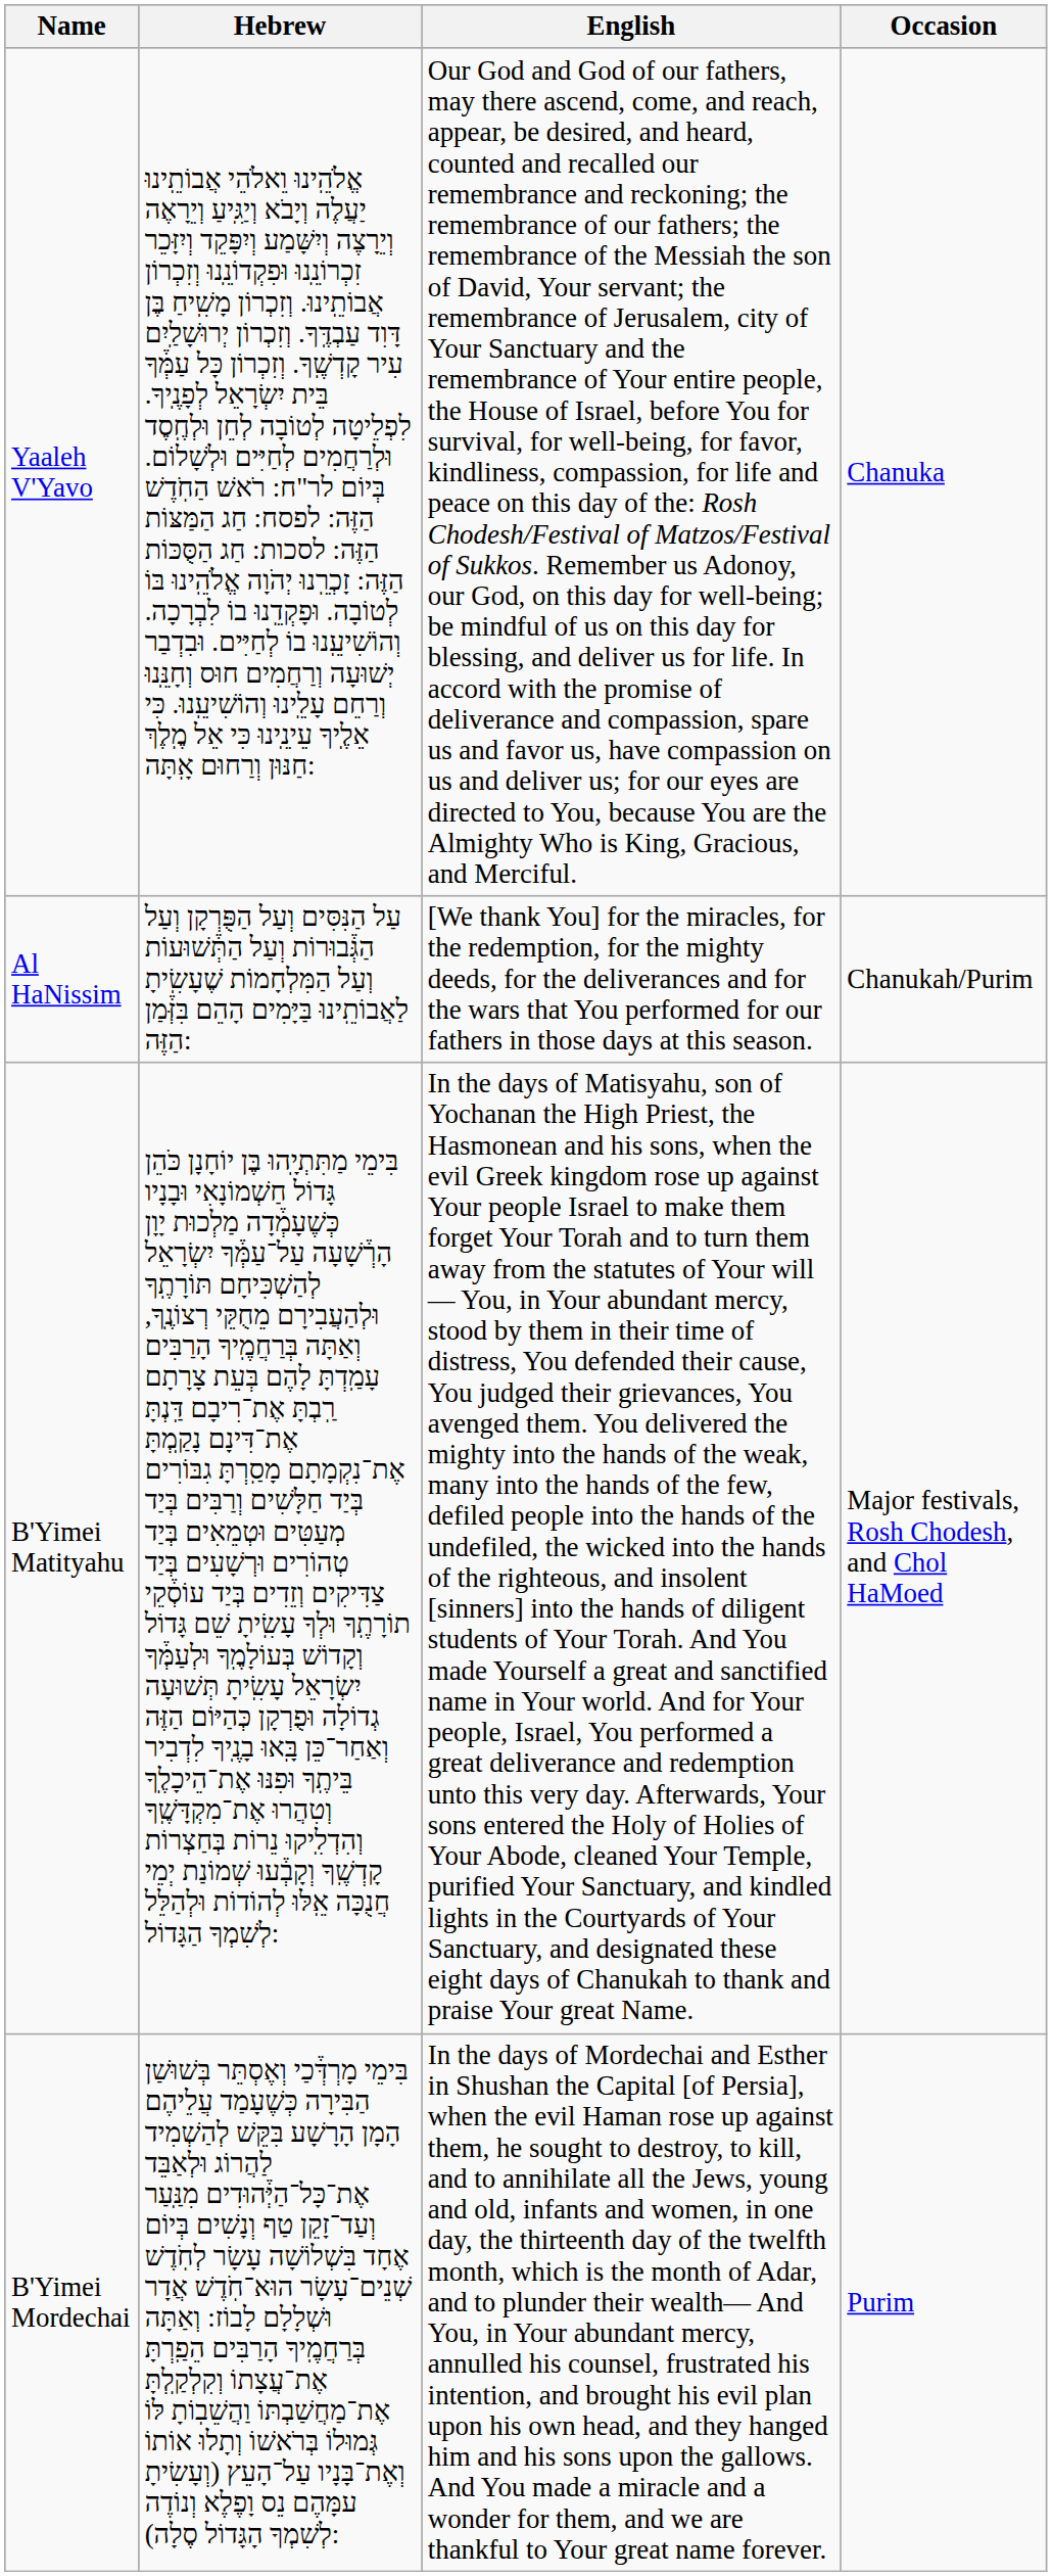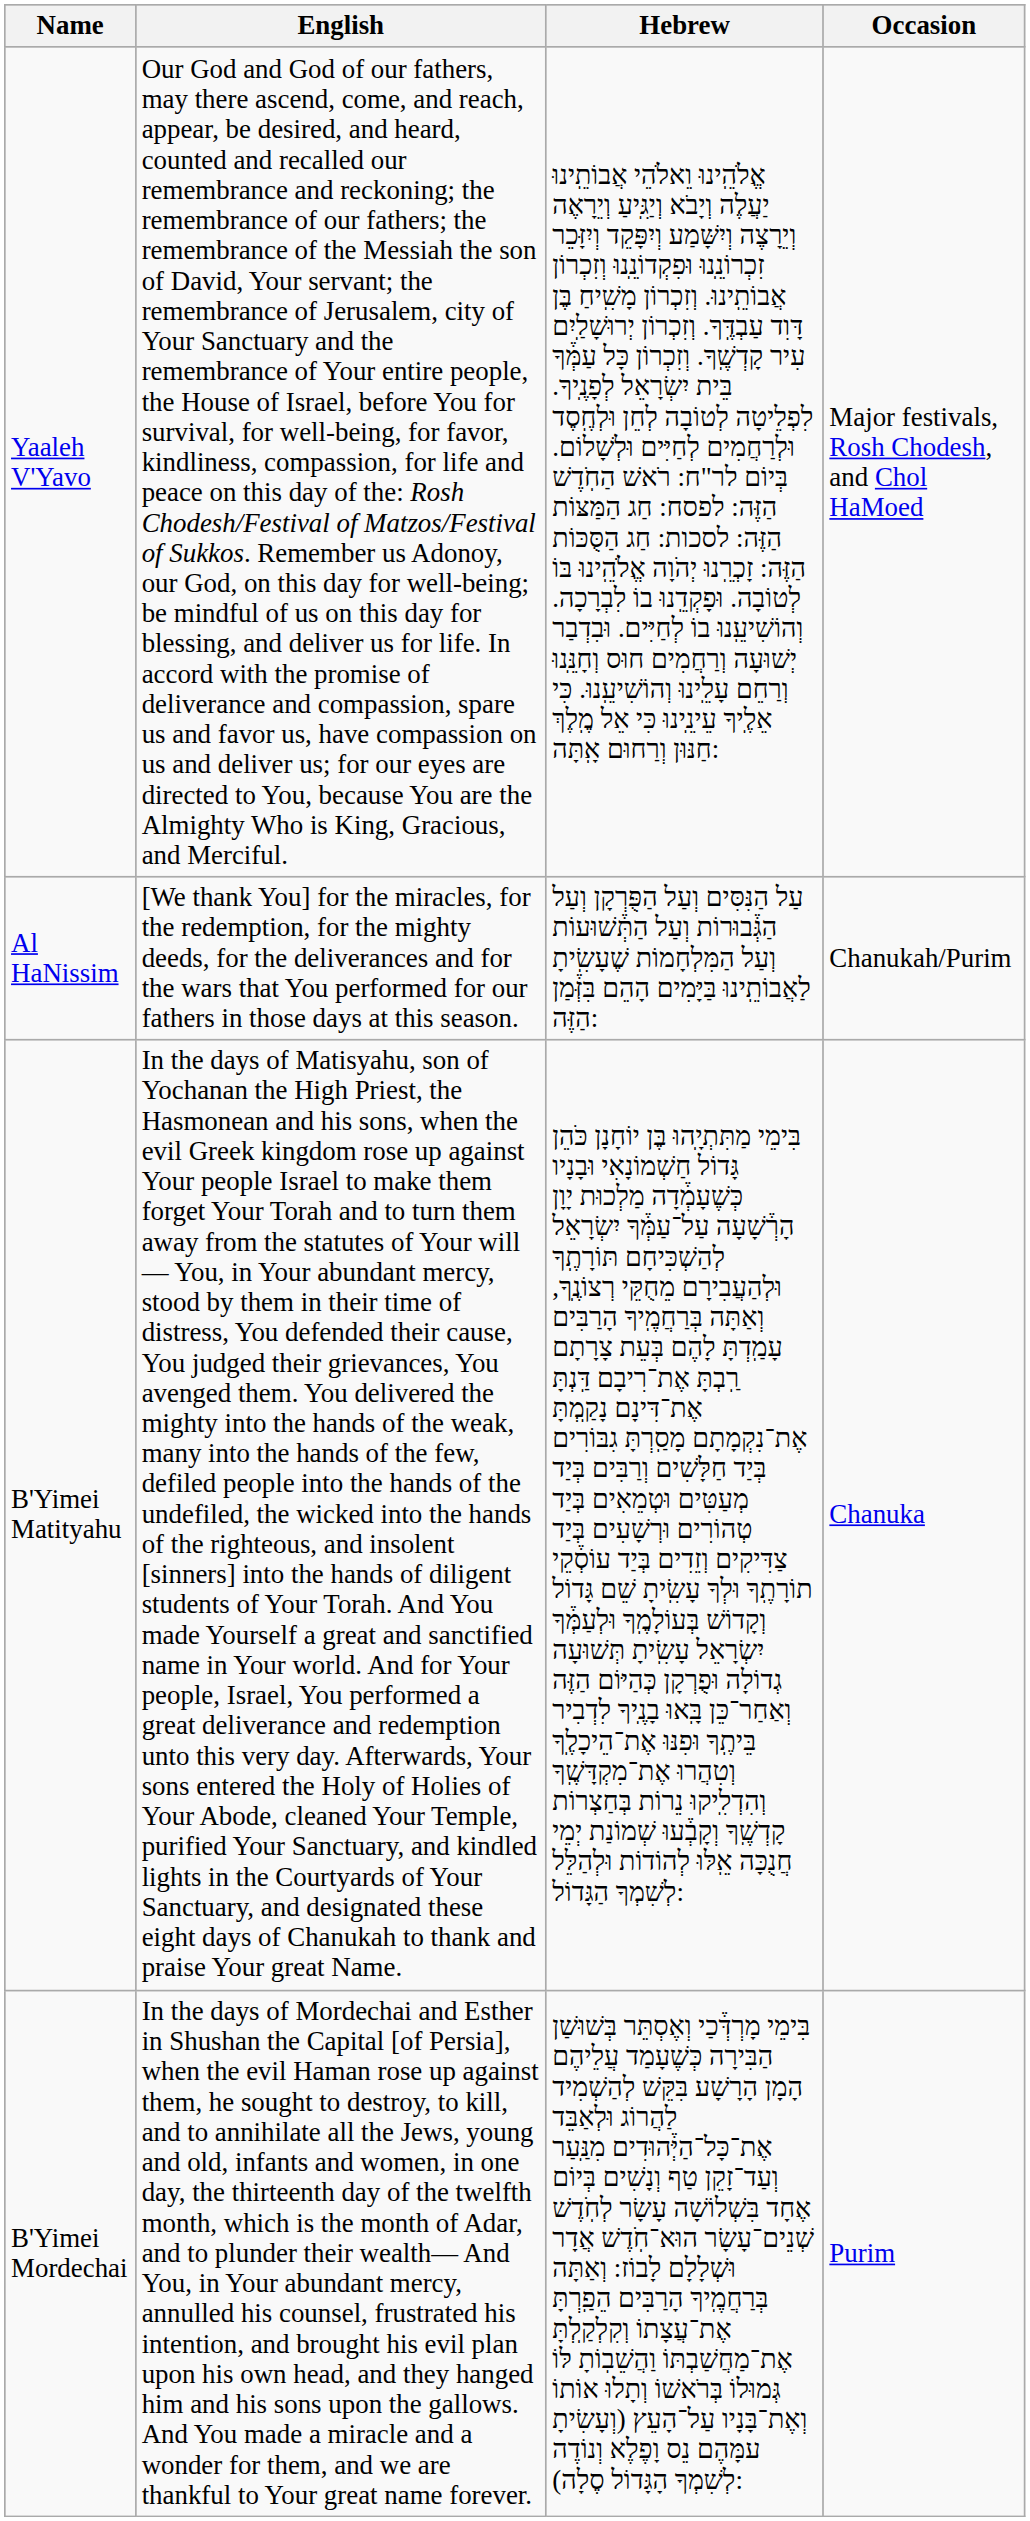 <table class="wikitable">
 <tr>
 <th>Name</th>
+<th>English</th>
 <th>Hebrew</th>
-<th>English</th>
 <th>Occasion</th>
 </tr>
 <tr>
 <td><a href='#'>Yaaleh V'Yavo</a></td>
+<td>Our God and God of our fathers, may there ascend, come, and reach, appear, be desired, and heard, counted and recalled our remembrance and reckoning; the remembrance of our fathers; the remembrance of the Messiah the son of David, Your servant; the remembrance of Jerusalem, city of Your Sanctuary and the remembrance of Your entire people, the House of Israel, before You for survival, for well-being, for favor, kindliness, compassion, for life and peace on this day of the: <em>Rosh Chodesh/Festival of Matzos/Festival of Sukkos</em>. Remember us Adonoy, our God, on this day for well-being; be mindful of us on this day for blessing, and deliver us for life. In accord with the promise of deliverance and compassion, spare us and favor us, have compassion on us and deliver us; for our eyes are directed to You, because You are the Almighty Who is King, Gracious, and Merciful.</td>
 <td>אֱלֹהֵֽינוּ וֵאלֹהֵי אֲבוֹתֵֽינוּ יַעֲלֶה וְיָבֹא וְיַגִּֽיעַ וְיֵרָאֶה וְיֵרָצֶה וְיִשָּׁמַע וְיִפָּקֵד וְיִזָּכֵר זִכְרוֹנֵֽנוּ וּפִקְדוֹנֵֽנוּ וְזִכְרוֹן אֲבוֹתֵֽינוּ. וְזִכְרוֹן מָשִֽׁיחַ בֶּן דָּוִד עַבְדֶּֽךָ. וְזִכְרוֹן יְרוּשָׁלַֽיִם עִיר קָדְשֶֽׁךָ. וְזִכְרוֹן כָּל עַמְּ֒ךָ בֵּית יִשְׂרָאֵל לְפָנֶֽיךָ. לִפְלֵיטָה לְטוֹבָה לְחֵן וּלְחֶֽסֶד וּלְרַחֲמִים לְחַיִּים וּלְשָׁלוֹם. בְּיוֹם לר"ח: רֹאשׁ הַחֹֽדֶשׁ הַזֶּה: לפסח: חַג הַמַּצּוֹת הַזֶּה: לסכות: חַג הַסֻּכּוֹת הַזֶּה: זָכְרֵֽנוּ יְהֹוָה אֱלֹהֵֽינוּ בּוֹ לְטוֹבָה. וּפָקְדֵֽנוּ בוֹ לִבְרָכָה. וְהוֹשִׁיעֵֽנוּ בוֹ לְחַיִּים. וּבִדְבַר יְשׁוּעָה וְרַחֲמִים חוּס וְחָנֵּֽנוּ וְרַחֵם עָלֵֽינוּ וְהוֹשִׁיעֵֽנוּ. כִּי אֵלֶֽיךָ עֵינֵֽינוּ כִּי אֵל מֶֽלֶךְ חַנּוּן וְרַחוּם אָֽתָּה:</td>
-<td>Our God and God of our fathers, may there ascend, come, and reach, appear, be desired, and heard, counted and recalled our remembrance and reckoning; the remembrance of our fathers; the remembrance of the Messiah the son of David, Your servant; the remembrance of Jerusalem, city of Your Sanctuary and the remembrance of Your entire people, the House of Israel, before You for survival, for well-being, for favor, kindliness, compassion, for life and peace on this day of the: <em>Rosh Chodesh/Festival of Matzos/Festival of Sukkos</em>. Remember us Adonoy, our God, on this day for well-being; be mindful of us on this day for blessing, and deliver us for life. In accord with the promise of deliverance and compassion, spare us and favor us, have compassion on us and deliver us; for our eyes are directed to You, because You are the Almighty Who is King, Gracious, and Merciful.</td>
-<td><a href='#'>Chanuka</a></td>
+<td>Major festivals, <a href='#'>Rosh Chodesh</a>, and <a href='#'>Chol HaMoed</a></td>
 </tr>
 <tr>
 <td><a href='#'>Al HaNissim</a></td>
+<td>[We thank You] for the miracles, for the redemption, for the mighty deeds, for the deliverances and for the wars that You performed for our fathers in those days at this season.</td>
 <td>עַל הַנִּסִּים וְעַל הַפֻּרְקָן וְעַל הַגְּ֒בוּרוֹת וְעַל הַתְּ֒שׁוּעוֹת וְעַל הַמִּלְחָמוֹת שֶׁעָשִֽׂיתָ לַאֲבוֹתֵֽינוּ בַּיָּמִים הָהֵם בִּזְּ֒מַן הַזֶּה:</td>
-<td>[We thank You] for the miracles, for the redemption, for the mighty deeds, for the deliverances and for the wars that You performed for our fathers in those days at this season.</td>
 <td>Chanukah/Purim</td>
 </tr>
 <tr>
 <td>B'Yimei Matityahu</td>
+<td>In the days of Matisyahu, son of Yochanan the High Priest, the Hasmonean and his sons, when the evil Greek kingdom rose up against Your people Israel to make them forget Your Torah and to turn them away from the statutes of Your will— You, in Your abundant mercy, stood by them in their time of distress, You defended their cause, You judged their grievances, You avenged them. You delivered the mighty into the hands of the weak, many into the hands of the few, defiled people into the hands of the undefiled, the wicked into the hands of the righteous, and insolent [sinners] into the hands of diligent students of Your Torah. And You made Yourself a great and sanctified name in Your world. And for Your people, Israel, You performed a great deliverance and redemption unto this very day. Afterwards, Your sons entered the Holy of Holies of Your Abode, cleaned Your Temple, purified Your Sanctuary, and kindled lights in the Courtyards of Your Sanctuary, and designated these eight days of Chanukah to thank and praise Your great Name.</td>
 <td>בִּימֵי מַתִּתְיָֽהוּ בֶּן יוֹחָנָן כֹּהֵן גָּדוֹל חַשְׁמוֹנָאִי וּבָנָיו כְּשֶׁעָמְ֒דָה מַלְכוּת יָוָן הָרְ֒שָׁעָה עַל־עַמְּ֒ךָ יִשְׂרָאֵל לְהַשְׁכִּיחָם תּוֹרָתֶֽךָ וּלְהַעֲבִירָם מֵחֻקֵּי רְצוֹנֶֽךָ, וְאַתָּה בְּרַחֲמֶֽיךָ הָרַבִּים עָמַֽדְתָּ לָהֶם בְּעֵת צָרָתָם רַֽבְתָּ אֶת־רִיבָם דַּֽנְתָּ אֶת־דִּינָם נָקַֽמְתָּ אֶת־נִקְמָתָם מָסַֽרְתָּ גִבּוֹרִים בְּיַד חַלָּשִׁים וְרַבִּים בְּיַד מְעַטִּים וּטְמֵאִים בְּיַד טְהוֹרִים וּרְשָׁעִים בְּיַד צַדִּיקִים וְזֵדִים בְּיַד עוֹסְ֒קֵי תוֹרָתֶֽךָ וּלְךָ עָשִֽׂיתָ שֵׁם גָּדוֹל וְקָדוֹשׁ בְּעוֹלָמֶֽךָ וּלְעַמְּ֒ךָ יִשְׂרָאֵל עָשִֽׂיתָ תְּשׁוּעָה גְדוֹלָה וּפֻרְקָן כְּהַיּוֹם הַזֶּה וְאַחַר־כֵּן בָּֽאוּ בָנֶֽיךָ לִדְבִיר בֵּיתֶֽךָ וּפִנּוּ אֶת־הֵיכָלֶֽךָ וְטִהֲרוּ אֶת־מִקְדָּשֶֽׁךָ וְהִדְלִֽיקוּ נֵרוֹת בְּחַצְרוֹת קָדְשֶֽׁךָ וְקָבְ֒עוּ שְׁמוֹנַת יְמֵי חֲנֻכָּה אֵֽלּוּ לְהוֹדוֹת וּלְהַלֵּל לְשִׁמְךָ הַגָּדוֹל:</td>
-<td>In the days of Matisyahu, son of Yochanan the High Priest, the Hasmonean and his sons, when the evil Greek kingdom rose up against Your people Israel to make them forget Your Torah and to turn them away from the statutes of Your will— You, in Your abundant mercy, stood by them in their time of distress, You defended their cause, You judged their grievances, You avenged them. You delivered the mighty into the hands of the weak, many into the hands of the few, defiled people into the hands of the undefiled, the wicked into the hands of the righteous, and insolent [sinners] into the hands of diligent students of Your Torah. And You made Yourself a great and sanctified name in Your world. And for Your people, Israel, You performed a great deliverance and redemption unto this very day. Afterwards, Your sons entered the Holy of Holies of Your Abode, cleaned Your Temple, purified Your Sanctuary, and kindled lights in the Courtyards of Your Sanctuary, and designated these eight days of Chanukah to thank and praise Your great Name.</td>
-<td>Major festivals, <a href='#'>Rosh Chodesh</a>, and <a href='#'>Chol HaMoed</a></td>
+<td><a href='#'>Chanuka</a></td>
 </tr>
 <tr>
 <td>B'Yimei Mordechai</td>
+<td>In the days of Mordechai and Esther in Shushan the Capital [of Persia], when the evil Haman rose up against them, he sought to destroy, to kill, and to annihilate all the Jews, young and old, infants and women, in one day, the thirteenth day of the twelfth month, which is the month of Adar, and to plunder their wealth— And You, in Your abundant mercy, annulled his counsel, frustrated his intention, and brought his evil plan upon his own head, and they hanged him and his sons upon the gallows. And You made a miracle and a wonder for them, and we are thankful to Your great name forever.</td>
 <td>בִּימֵי מָרְדְּ֒כַי וְאֶסְתֵּר בְּשׁוּשַׁן הַבִּירָה כְּשֶׁעָמַד עֲלֵיהֶם הָמָן הָרָשָׁע בִּקֵּשׁ לְהַשְׁמִיד לַהֲרוֹג וּלְאַבֵּד אֶת־כָּל־הַיְּ֒הוּדִים מִנַּֽעַר וְעַד־זָקֵן טַף וְנָשִׁים בְּיוֹם אֶחָד בִּשְׁלוֹשָׁה עָשָׂר לְחֹֽדֶשׁ שְׁנֵים־עָשָׂר הוּא־חֹֽדֶשׁ אֲדָר וּשְׁלָלָם לָבוֹז: וְאַתָּה בְּרַחֲמֶֽיךָ הָרַבִּים הֵפַֽרְתָּ אֶת־עֲצָתוֹ וְקִלְקַֽלְתָּ אֶת־מַחֲשַׁבְתּוֹ וַהֲשֵׁבֽוֹתָ לּוֹ גְּמוּלוֹ בְּרֹאשׁוֹ וְתָלוּ אוֹתוֹ וְאֶת־בָּנָיו עַל־הָעֵץ (וְעָשִׂיתָ עמָּהֶם נֵס וָפֶלֶא וְנוֹדֶה לְשִׁמְךָ הָגָּדוֹל סֶלָה):</td>
-<td>In the days of Mordechai and Esther in Shushan the Capital [of Persia], when the evil Haman rose up against them, he sought to destroy, to kill, and to annihilate all the Jews, young and old, infants and women, in one day, the thirteenth day of the twelfth month, which is the month of Adar, and to plunder their wealth— And You, in Your abundant mercy, annulled his counsel, frustrated his intention, and brought his evil plan upon his own head, and they hanged him and his sons upon the gallows. And You made a miracle and a wonder for them, and we are thankful to Your great name forever.</td>
 <td><a href='#'>Purim</a></td>
 </tr>
 </table>
